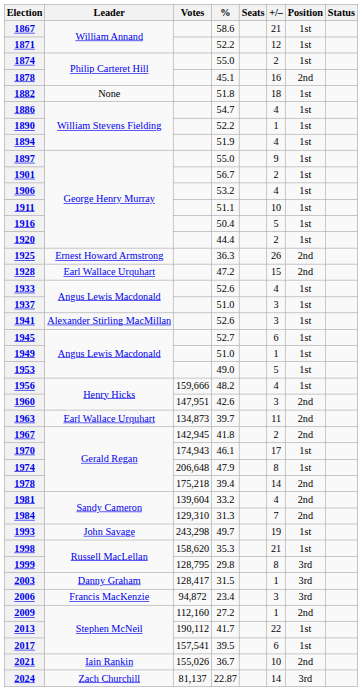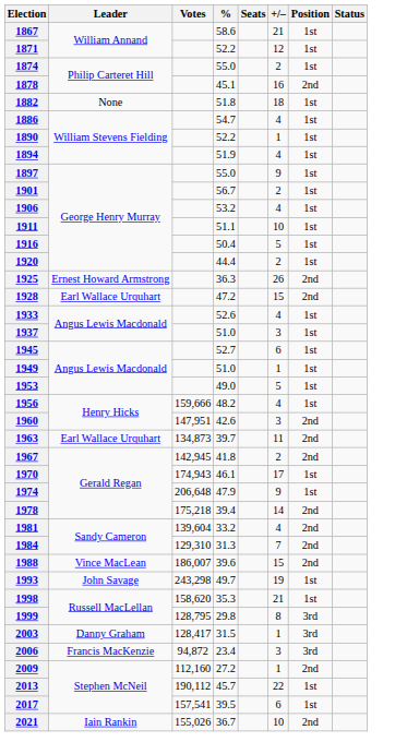 <table class=wikitable style="text-align: center;">
 <tr>
 <th>Election</th>
 <th>Leader</th>
 <th>Votes</th>
 <th>%</th>
 <th>Seats</th>
 <th>+/–</th>
 <th>Position</th>
 <th>Status</th>
 </tr>
 <tr>
 <th><a href='#'>1867</a></th>
 <td rowspan=2><a href='#'>William Annand</a></td>
 <td></td>
 <td>58.6</td>
 <td></td>
 <td> 21</td>
 <td> 1st</td>
 <td></td>
 </tr>
 <tr>
 <th><a href='#'>1871</a></th>
 <td></td>
 <td>52.2</td>
 <td></td>
 <td> 12</td>
 <td> 1st</td>
 <td></td>
 </tr>
 <tr>
 <th><a href='#'>1874</a></th>
 <td rowspan=2><a href='#'>Philip Carteret Hill</a></td>
 <td></td>
 <td>55.0</td>
 <td></td>
 <td> 2</td>
 <td> 1st</td>
 <td></td>
 </tr>
 <tr>
 <th><a href='#'>1878</a></th>
 <td></td>
 <td>45.1</td>
 <td></td>
 <td> 16</td>
 <td> 2nd</td>
 <td></td>
 </tr>
 <tr>
 <th><a href='#'>1882</a></th>
 <td>None</td>
 <td></td>
 <td>51.8</td>
 <td></td>
 <td> 18</td>
 <td> 1st</td>
 <td></td>
 </tr>
 <tr>
 <th><a href='#'>1886</a></th>
 <td rowspan=3><a href='#'>William Stevens Fielding</a></td>
 <td></td>
 <td>54.7</td>
 <td></td>
 <td> 4</td>
 <td> 1st</td>
 <td></td>
 </tr>
 <tr>
 <th><a href='#'>1890</a></th>
 <td></td>
 <td>52.2</td>
 <td></td>
 <td> 1</td>
 <td> 1st</td>
 <td></td>
 </tr>
 <tr>
 <th><a href='#'>1894</a></th>
 <td></td>
 <td>51.9</td>
 <td></td>
 <td> 4</td>
 <td> 1st</td>
 <td></td>
 </tr>
 <tr>
 <th><a href='#'>1897</a></th>
 <td rowspan=6><a href='#'>George Henry Murray</a></td>
 <td></td>
 <td>55.0</td>
 <td></td>
 <td> 9</td>
 <td> 1st</td>
 <td></td>
 </tr>
 <tr>
 <th><a href='#'>1901</a></th>
 <td></td>
 <td>56.7</td>
 <td></td>
 <td> 2</td>
 <td> 1st</td>
 <td></td>
 </tr>
 <tr>
 <th><a href='#'>1906</a></th>
 <td></td>
 <td>53.2</td>
 <td></td>
 <td> 4</td>
 <td> 1st</td>
 <td></td>
 </tr>
 <tr>
 <th><a href='#'>1911</a></th>
 <td></td>
 <td>51.1</td>
 <td></td>
 <td> 10</td>
 <td> 1st</td>
 <td></td>
 </tr>
 <tr>
 <th><a href='#'>1916</a></th>
 <td></td>
 <td>50.4</td>
 <td></td>
 <td> 5</td>
 <td> 1st</td>
 <td></td>
 </tr>
 <tr>
 <th><a href='#'>1920</a></th>
 <td></td>
 <td>44.4</td>
 <td></td>
 <td> 2</td>
 <td> 1st</td>
 <td></td>
 </tr>
 <tr>
 <th><a href='#'>1925</a></th>
 <td><a href='#'>Ernest Howard Armstrong</a></td>
 <td></td>
 <td>36.3</td>
 <td></td>
 <td> 26</td>
 <td> 2nd</td>
 <td></td>
 </tr>
 <tr>
 <th><a href='#'>1928</a></th>
 <td><a href='#'>Earl Wallace Urquhart</a></td>
 <td></td>
 <td>47.2</td>
 <td></td>
 <td> 15</td>
 <td> 2nd</td>
 <td></td>
 </tr>
 <tr>
 <th><a href='#'>1933</a></th>
 <td rowspan=2><a href='#'>Angus Lewis Macdonald</a></td>
 <td></td>
 <td>52.6</td>
 <td></td>
 <td> 4</td>
 <td> 1st</td>
 <td></td>
 </tr>
 <tr>
 <th><a href='#'>1937</a></th>
 <td></td>
 <td>51.0</td>
 <td></td>
 <td> 3</td>
 <td> 1st</td>
 <td></td>
 </tr>
 <tr>
-<th><a href='#'>1941</a></th>
-<td><a href='#'>Alexander Stirling MacMillan</a></td>
-<td></td>
-<td>52.6</td>
-<td></td>
-<td> 3</td>
-<td> 1st</td>
-<td></td>
-</tr>
-<tr>
 <th><a href='#'>1945</a></th>
 <td rowspan=3><a href='#'>Angus Lewis Macdonald</a></td>
 <td></td>
 <td>52.7</td>
 <td></td>
 <td> 6</td>
 <td> 1st</td>
 <td></td>
 </tr>
 <tr>
 <th><a href='#'>1949</a></th>
 <td></td>
 <td>51.0</td>
 <td></td>
 <td> 1</td>
 <td> 1st</td>
 <td></td>
 </tr>
 <tr>
 <th><a href='#'>1953</a></th>
 <td></td>
 <td>49.0</td>
 <td></td>
 <td> 5</td>
 <td> 1st</td>
 <td></td>
 </tr>
 <tr>
 <th><a href='#'>1956</a></th>
 <td rowspan=2><a href='#'>Henry Hicks</a></td>
 <td>159,666</td>
 <td>48.2</td>
 <td></td>
 <td> 4</td>
 <td> 1st</td>
 <td></td>
 </tr>
 <tr>
 <th><a href='#'>1960</a></th>
 <td>147,951</td>
 <td>42.6</td>
 <td></td>
 <td> 3</td>
 <td> 2nd</td>
 <td></td>
 </tr>
 <tr>
 <th><a href='#'>1963</a></th>
 <td><a href='#'>Earl Wallace Urquhart</a></td>
 <td>134,873</td>
 <td>39.7</td>
 <td></td>
 <td> 11</td>
 <td> 2nd</td>
 <td></td>
 </tr>
 <tr>
 <th><a href='#'>1967</a></th>
 <td rowspan=4><a href='#'>Gerald Regan</a></td>
 <td>142,945</td>
 <td>41.8</td>
 <td></td>
 <td> 2</td>
 <td> 2nd</td>
 <td></td>
 </tr>
 <tr>
 <th><a href='#'>1970</a></th>
 <td>174,943</td>
 <td>46.1</td>
 <td></td>
 <td> 17</td>
 <td> 1st</td>
 <td></td>
 </tr>
 <tr>
 <th><a href='#'>1974</a></th>
 <td>206,648</td>
 <td>47.9</td>
 <td></td>
-<td> 8</td>
+<td> 9</td>
 <td> 1st</td>
 <td></td>
 </tr>
 <tr>
 <th><a href='#'>1978</a></th>
 <td>175,218</td>
 <td>39.4</td>
 <td></td>
 <td> 14</td>
 <td> 2nd</td>
 <td></td>
 </tr>
 <tr>
 <th><a href='#'>1981</a></th>
 <td rowspan=2><a href='#'>Sandy Cameron</a></td>
 <td>139,604</td>
 <td>33.2</td>
 <td></td>
 <td> 4</td>
 <td> 2nd</td>
 <td></td>
 </tr>
 <tr>
 <th><a href='#'>1984</a></th>
 <td>129,310</td>
 <td>31.3</td>
 <td></td>
 <td> 7</td>
+<td> 2nd</td>
+<td></td>
+</tr>
+<tr>
+<th><a href='#'>1988</a></th>
+<td><a href='#'>Vince MacLean</a></td>
+<td>186,007</td>
+<td>39.6</td>
+<td></td>
+<td> 15</td>
 <td> 2nd</td>
 <td></td>
 </tr>
 <tr>
 <th><a href='#'>1993</a></th>
 <td><a href='#'>John Savage</a></td>
 <td>243,298</td>
 <td>49.7</td>
 <td></td>
 <td> 19</td>
 <td> 1st</td>
 <td></td>
 </tr>
 <tr>
 <th><a href='#'>1998</a></th>
 <td rowspan=2><a href='#'>Russell MacLellan</a></td>
 <td>158,620</td>
 <td>35.3</td>
 <td></td>
 <td> 21</td>
 <td> 1st</td>
 <td></td>
 </tr>
 <tr>
 <th><a href='#'>1999</a></th>
 <td>128,795</td>
 <td>29.8</td>
 <td></td>
 <td> 8</td>
 <td> 3rd</td>
 <td></td>
 </tr>
 <tr>
 <th><a href='#'>2003</a></th>
 <td><a href='#'>Danny Graham</a></td>
 <td>128,417</td>
 <td>31.5</td>
 <td></td>
 <td> 1</td>
 <td> 3rd</td>
 <td></td>
 </tr>
 <tr>
 <th><a href='#'>2006</a></th>
 <td><a href='#'>Francis MacKenzie</a></td>
 <td>94,872</td>
 <td>23.4</td>
 <td></td>
 <td> 3</td>
 <td> 3rd</td>
 <td></td>
 </tr>
 <tr>
 <th><a href='#'>2009</a></th>
 <td rowspan=3><a href='#'>Stephen McNeil</a></td>
 <td>112,160</td>
 <td>27.2</td>
 <td></td>
 <td> 1</td>
 <td> 2nd</td>
 <td></td>
 </tr>
 <tr>
 <th><a href='#'>2013</a></th>
 <td>190,112</td>
-<td>41.7</td>
+<td>45.7</td>
 <td></td>
 <td> 22</td>
 <td> 1st</td>
 <td></td>
 </tr>
 <tr>
 <th><a href='#'>2017</a></th>
 <td>157,541</td>
 <td>39.5</td>
 <td></td>
 <td> 6</td>
 <td> 1st</td>
 <td></td>
 </tr>
 <tr>
 <th><a href='#'>2021</a></th>
 <td><a href='#'>Iain Rankin</a></td>
 <td>155,026</td>
 <td>36.7</td>
 <td></td>
 <td> 10</td>
 <td> 2nd</td>
 <td></td>
 </tr>
-<tr>
-<th><a href='#'>2024</a></th>
-<td><a href='#'>Zach Churchill</a></td>
-<td>81,137</td>
-<td>22.87</td>
-<td></td>
-<td> 14</td>
-<td> 3rd</td>
-<td></td>
-</tr>
 </table>
